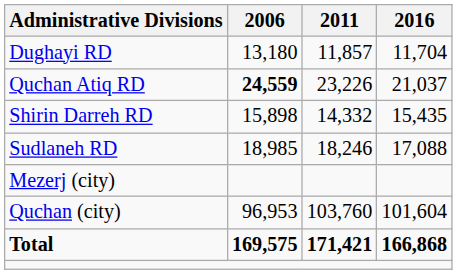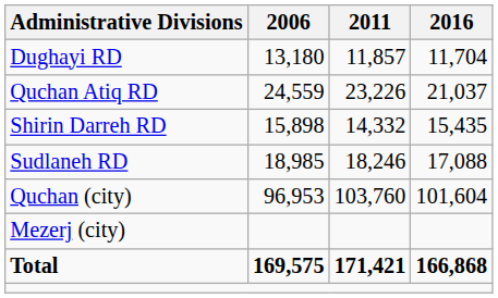 <table class="wikitable">
 <tr>
 <th>Administrative Divisions</th>
 <th>2006</th>
 <th>2011</th>
 <th>2016</th>
 </tr>
 <tr>
 <td><a href='#'>Dughayi RD</a></td>
 <td style="text-align: right;">13,180</td>
 <td style="text-align: right;">11,857</td>
 <td style="text-align: right;">11,704</td>
 </tr>
 <tr>
 <td><a href='#'>Quchan Atiq RD</a></td>
-<td style="text-align: right;"><strong>24,559</strong></td>
+<td style="text-align: right;">24,559</td>
 <td style="text-align: right;">23,226</td>
 <td style="text-align: right;">21,037</td>
 </tr>
 <tr>
 <td><a href='#'>Shirin Darreh RD</a></td>
 <td style="text-align: right;">15,898</td>
 <td style="text-align: right;">14,332</td>
 <td style="text-align: right;">15,435</td>
 </tr>
 <tr>
 <td><a href='#'>Sudlaneh RD</a></td>
 <td style="text-align: right;">18,985</td>
 <td style="text-align: right;">18,246</td>
 <td style="text-align: right;">17,088</td>
 </tr>
 <tr>
+<td><a href='#'>Quchan</a> (city)</td>
+<td style="text-align: right;">96,953</td>
+<td style="text-align: right;">103,760</td>
+<td style="text-align: right;">101,604</td>
+</tr>
+<tr>
 <td><a href='#'>Mezerj</a> (city)</td>
 <td style="text-align: right;"></td>
 <td style="text-align: right;"></td>
 <td style="text-align: right;"></td>
-</tr>
-<tr>
-<td><a href='#'>Quchan</a> (city)</td>
-<td style="text-align: right;">96,953</td>
-<td style="text-align: right;">103,760</td>
-<td style="text-align: right;">101,604</td>
 </tr>
 <tr>
 <td><strong>Total</strong></td>
 <td style="text-align: right;"><strong>169,575</strong></td>
 <td style="text-align: right;"><strong>171,421</strong></td>
 <td style="text-align: right;"><strong>166,868</strong></td>
 </tr>
 <tr>
 <td colspan=4></td>
 </tr>
 </table>
